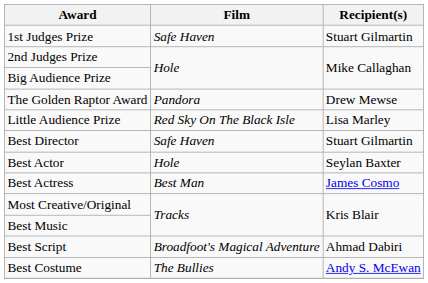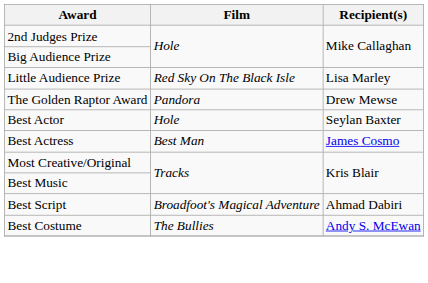 <table class="wikitable">
 <tr>
 <th>Award</th>
 <th>Film</th>
 <th>Recipient(s)</th>
-</tr>
-<tr>
-<td>1st Judges Prize</td>
-<td><em>Safe Haven</em></td>
-<td>Stuart Gilmartin</td>
 </tr>
 <tr>
 <td>2nd Judges Prize</td>
 <td rowspan="2"><em>Hole</em></td>
 <td rowspan="2">Mike Callaghan</td>
 </tr>
 <tr>
 <td>Big Audience Prize</td>
 </tr>
 <tr>
-<td>The Golden Raptor Award</td>
-<td><em>Pandora</em></td>
-<td>Drew Mewse</td>
-</tr>
-<tr>
 <td>Little Audience Prize</td>
 <td><em>Red Sky On The Black Isle</em></td>
 <td>Lisa Marley</td>
 </tr>
 <tr>
-<td>Best Director</td>
-<td><em>Safe Haven</em></td>
-<td>Stuart Gilmartin</td>
+<td>The Golden Raptor Award</td>
+<td><em>Pandora</em></td>
+<td>Drew Mewse</td>
 </tr>
 <tr>
 <td>Best Actor</td>
 <td><em>Hole</em></td>
 <td>Seylan Baxter</td>
 </tr>
 <tr>
 <td>Best Actress</td>
 <td><em>Best Man</em></td>
 <td><a href='#'>James Cosmo</a></td>
 </tr>
 <tr>
 <td>Most Creative/Original</td>
 <td rowspan="2"><em>Tracks</em></td>
 <td rowspan="2">Kris Blair</td>
 </tr>
 <tr>
 <td>Best Music</td>
 </tr>
 <tr>
 <td>Best Script</td>
 <td><em>Broadfoot's Magical Adventure</em></td>
 <td>Ahmad Dabiri</td>
 </tr>
 <tr>
 <td>Best Costume</td>
 <td><em>The Bullies</em></td>
 <td><a href='#'>Andy S. McEwan</a></td>
 </tr>
 <tr>
 </tr>
 </table>
